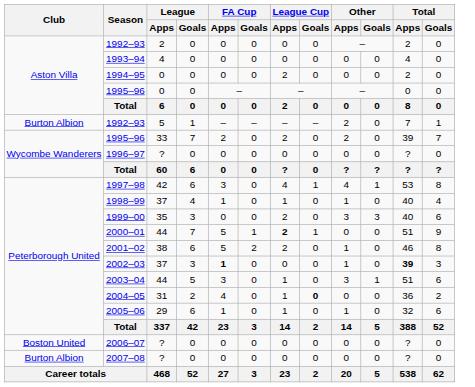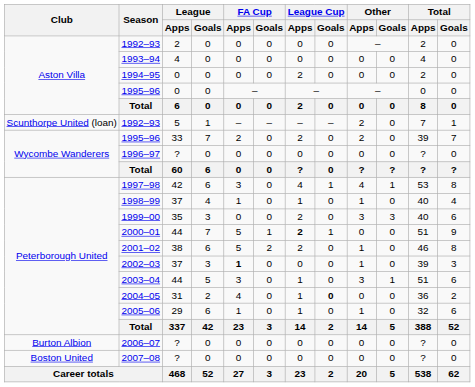 <table class="wikitable" style="text-align: center;">
 <tr>
 <th rowspan="2">Club</th>
 <th rowspan="2">Season</th>
 <th colspan="2">League</th>
 <th colspan="2"><a href='#'>FA Cup</a></th>
 <th colspan="2"><a href='#'>League Cup</a></th>
 <th colspan="2">Other</th>
 <th colspan="2">Total</th>
 </tr>
 <tr>
 <th>Apps</th>
 <th>Goals</th>
 <th>Apps</th>
 <th>Goals</th>
 <th>Apps</th>
 <th>Goals</th>
 <th>Apps</th>
 <th>Goals</th>
 <th>Apps</th>
 <th>Goals</th>
 </tr>
 <tr>
 <td rowspan="5" valign="center"><a href='#'>Aston Villa</a></td>
 <td><a href='#'>1992–93</a></td>
 <td>2</td>
 <td>0</td>
 <td>0</td>
 <td>0</td>
 <td>0</td>
 <td>0</td>
 <td colspan="2">–</td>
 <td>2</td>
 <td>0</td>
 </tr>
 <tr>
 <td><a href='#'>1993–94</a></td>
 <td>4</td>
 <td>0</td>
 <td>0</td>
 <td>0</td>
 <td>0</td>
 <td>0</td>
 <td>0</td>
 <td>0</td>
 <td>4</td>
 <td>0</td>
 </tr>
 <tr>
 <td><a href='#'>1994–95</a></td>
 <td>0</td>
 <td>0</td>
 <td>0</td>
 <td>0</td>
 <td>2</td>
 <td>0</td>
 <td>0</td>
 <td>0</td>
 <td>2</td>
 <td>0</td>
 </tr>
 <tr>
 <td><a href='#'>1995–96</a></td>
 <td>0</td>
 <td>0</td>
 <td colspan="2">–</td>
 <td colspan="2">–</td>
 <td colspan="2">–</td>
 <td>0</td>
 <td>0</td>
 </tr>
 <tr>
 <th>Total</th>
 <th>6</th>
 <th>0</th>
 <th>0</th>
 <th>0</th>
 <th>2</th>
 <th>0</th>
 <th>0</th>
 <th>0</th>
 <th>8</th>
 <th>0</th>
 </tr>
 <tr>
-<td rowspan="1" valign="center"><a href='#'>Burton Albion</a></td>
+<td rowspan="1" valign="center"><a href='#'>Scunthorpe United</a> (loan)</td>
 <td><a href='#'>1992–93</a></td>
 <td>5</td>
 <td>1</td>
 <td>–</td>
 <td>–</td>
 <td>–</td>
 <td>–</td>
 <td>2</td>
 <td>0</td>
 <td>7</td>
 <td>1</td>
 </tr>
 <tr>
 <td rowspan="3" valign="center"><a href='#'>Wycombe Wanderers</a></td>
 <td><a href='#'>1995–96</a></td>
 <td>33</td>
 <td>7</td>
 <td>2</td>
 <td>0</td>
 <td>2</td>
 <td>0</td>
 <td>2</td>
 <td>0</td>
 <td>39</td>
 <td>7</td>
 </tr>
 <tr>
 <td><a href='#'>1996–97</a></td>
 <td>?</td>
 <td>0</td>
 <td>0</td>
 <td>0</td>
 <td>0</td>
 <td>0</td>
 <td>0</td>
 <td>0</td>
 <td>?</td>
 <td>0</td>
 </tr>
 <tr>
 <th>Total</th>
 <th>60</th>
 <th>6</th>
 <th>0</th>
 <th>0</th>
 <th>?</th>
 <th>0</th>
 <th>?</th>
 <th>?</th>
 <th>?</th>
 <th>?</th>
 </tr>
 <tr>
 <td rowspan="10" valign="center"><a href='#'>Peterborough United</a></td>
 <td><a href='#'>1997–98</a></td>
 <td>42</td>
 <td>6</td>
 <td>3</td>
 <td>0</td>
 <td>4</td>
 <td>1</td>
 <td>4</td>
 <td>1</td>
 <td>53</td>
 <td>8</td>
 </tr>
 <tr>
 <td><a href='#'>1998–99</a></td>
 <td>37</td>
 <td>4</td>
 <td>1</td>
 <td>0</td>
 <td>1</td>
 <td>0</td>
 <td>1</td>
 <td>0</td>
 <td>40</td>
 <td>4</td>
 </tr>
 <tr>
 <td><a href='#'>1999–00</a></td>
 <td>35</td>
 <td>3</td>
 <td>0</td>
 <td>0</td>
 <td>2</td>
 <td>0</td>
 <td>3</td>
 <td>3</td>
 <td>40</td>
 <td>6</td>
 </tr>
 <tr>
 <td><a href='#'>2000–01</a></td>
 <td>44</td>
 <td>7</td>
 <td>5</td>
 <td>1</td>
 <td><strong>2</strong></td>
 <td>1</td>
 <td>0</td>
 <td>0</td>
 <td>51</td>
 <td>9</td>
 </tr>
 <tr>
 <td><a href='#'>2001–02</a></td>
 <td>38</td>
 <td>6</td>
 <td>5</td>
 <td>2</td>
 <td>2</td>
 <td>0</td>
 <td>1</td>
 <td>0</td>
 <td>46</td>
 <td>8</td>
 </tr>
 <tr>
 <td><a href='#'>2002–03</a></td>
 <td>37</td>
 <td>3</td>
 <td><strong>1</strong></td>
 <td>0</td>
 <td>0</td>
 <td>0</td>
 <td>1</td>
 <td>0</td>
-<td><strong>39</strong></td>
+<td>39</td>
 <td>3</td>
 </tr>
 <tr>
 <td><a href='#'>2003–04</a></td>
 <td>44</td>
 <td>5</td>
 <td>3</td>
 <td>0</td>
 <td>1</td>
 <td>0</td>
 <td>3</td>
 <td>1</td>
 <td>51</td>
 <td>6</td>
 </tr>
 <tr>
 <td><a href='#'>2004–05</a></td>
 <td>31</td>
 <td>2</td>
 <td>4</td>
 <td>0</td>
 <td>1</td>
 <td><strong>0</strong></td>
 <td>0</td>
 <td>0</td>
 <td>36</td>
 <td>2</td>
 </tr>
 <tr>
 <td><a href='#'>2005–06</a></td>
 <td>29</td>
 <td>6</td>
 <td>1</td>
 <td>0</td>
 <td>1</td>
 <td>0</td>
 <td>1</td>
 <td>0</td>
 <td>32</td>
 <td>6</td>
 </tr>
 <tr>
 <th>Total</th>
 <th>337</th>
 <th>42</th>
 <th>23</th>
 <th>3</th>
 <th>14</th>
 <th>2</th>
 <th>14</th>
 <th>5</th>
 <th>388</th>
 <th>52</th>
 </tr>
 <tr>
-<td rowspan="1" valign="center"><a href='#'>Boston United</a></td>
+<td rowspan="1" valign="center"><a href='#'>Burton Albion</a></td>
 <td><a href='#'>2006–07</a></td>
 <td>?</td>
 <td>0</td>
 <td>0</td>
 <td>0</td>
 <td>0</td>
 <td>0</td>
 <td>0</td>
 <td>0</td>
 <td>?</td>
 <td>0</td>
 </tr>
 <tr>
-<td rowspan="1" valign="center"><a href='#'>Burton Albion</a></td>
+<td rowspan="1" valign="center"><a href='#'>Boston United</a></td>
 <td><a href='#'>2007–08</a></td>
 <td>?</td>
 <td>0</td>
 <td>0</td>
 <td>0</td>
 <td>0</td>
 <td>0</td>
 <td>0</td>
 <td>0</td>
 <td>?</td>
 <td>0</td>
 </tr>
 <tr>
 <th colspan="2">Career totals</th>
 <th>468</th>
 <th>52</th>
 <th>27</th>
 <th>3</th>
 <th>23</th>
 <th>2</th>
 <th>20</th>
 <th>5</th>
 <th>538</th>
 <th>62</th>
 </tr>
 </table>
